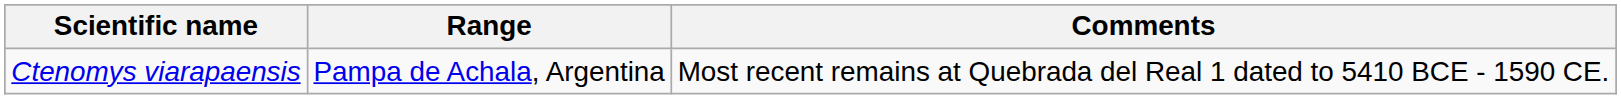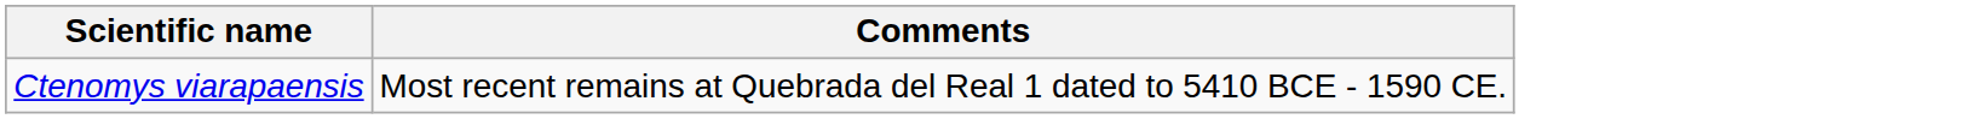 <table class="wikitable">
 <tr>
 <th>Scientific name</th>
-<th>Range</th>
 <th class="unsortable">Comments</th>
 </tr>
 <tr>
 <td><em><a href='#'>Ctenomys viarapaensis</a></em></td>
-<td><a href='#'>Pampa de Achala</a>, Argentina</td>
 <td>Most recent remains at Quebrada del Real 1 dated to 5410 BCE - 1590 CE.</td>
 </tr>
 </table>
